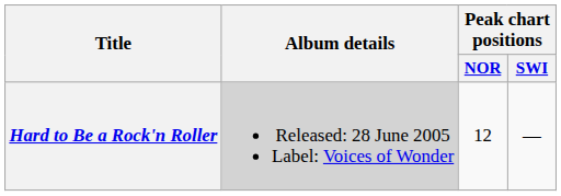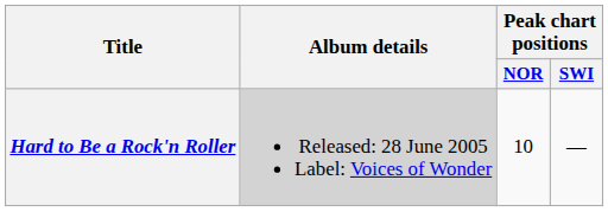 <table class="wikitable plainrowheaders" style="text-align:center;">
 <tr>
 <th rowspan="2">Title</th>
 <th rowspan="2">Album details</th>
 <th colspan="2">Peak chart positions</th>
 </tr>
 <tr>
 <th scope="col" style="width:2.5em;font-size:90%;"><a href='#'>NOR</a><br></th>
 <th scope="col" style="width:2.5em;font-size:90%;"><a href='#'>SWI</a><br></th>
 </tr>
 <tr>
 <th scope="row"><em><a href='#'>Hard to Be a Rock'n Roller</a></em></th>
 <td style="background: lightgrey;"><br><ul><li>Released: 28 June 2005</li><li>Label: <a href='#'>Voices of Wonder</a></li></ul></td>
-<td>12</td>
+<td>10</td>
 <td>—</td>
 </tr>
 </table>
